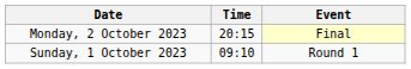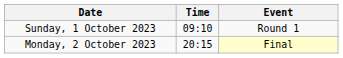 <table class = "wikitable" style="text-align:center;">
 <tr>
 <th width=220>Date</th>
 <th width=50>Time</th>
 <th width=150>Event</th>
 </tr>
 <tr>
+<td>Sunday, 1 October 2023</td>
+<td>09:10</td>
+<td>Round 1</td>
+</tr>
+<tr>
 <td>Monday, 2 October 2023</td>
 <td>20:15</td>
 <td bgcolor=ffffcc>Final</td>
 </tr>
-<tr>
-<td>Sunday, 1 October 2023</td>
-<td>09:10</td>
-<td>Round 1</td>
-</tr>
 </table>
